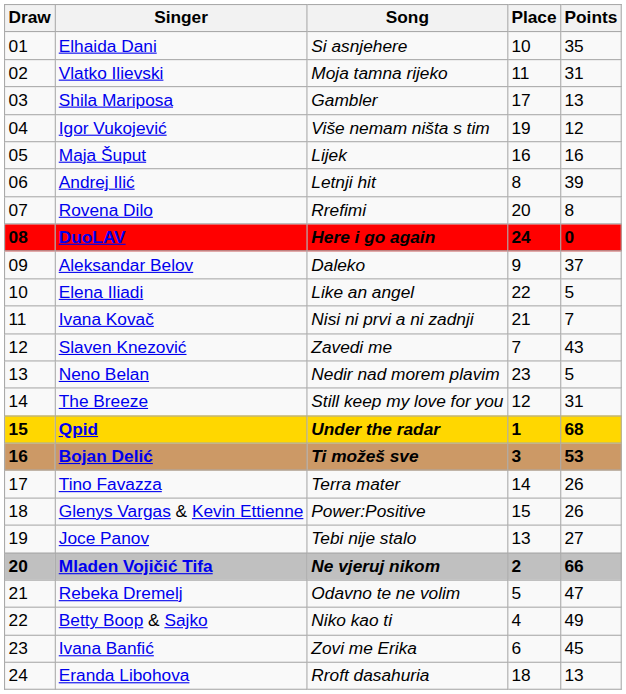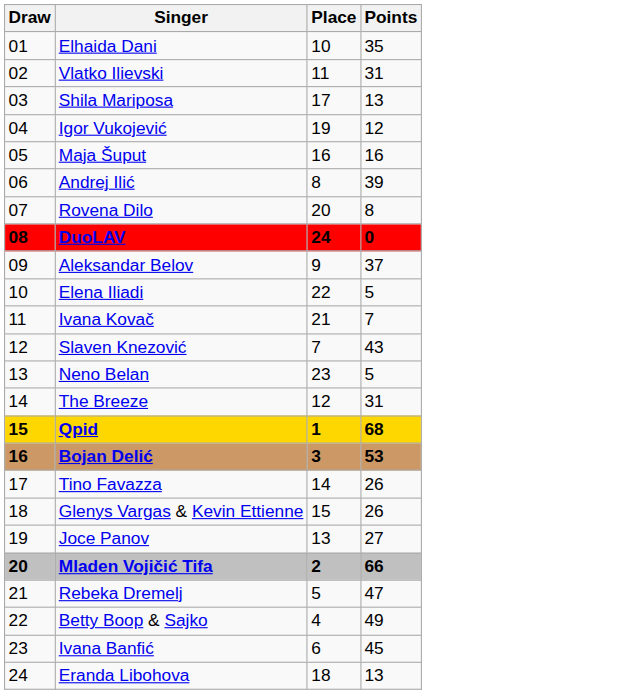 <table class="sortable wikitable">
 <tr>
 <th>Draw</th>
 <th>Singer</th>
-<th>Song</th>
 <th>Place</th>
 <th>Points</th>
 </tr>
 <tr>
 <td>01</td>
 <td> <a href='#'>Elhaida Dani</a></td>
-<td><em>Si asnjehere</em></td>
 <td>10</td>
 <td>35</td>
 </tr>
 <tr>
 <td>02</td>
 <td> <a href='#'>Vlatko Ilievski</a></td>
-<td><em>Moja tamna rijeko</em></td>
 <td>11</td>
 <td>31</td>
 </tr>
 <tr>
 <td>03</td>
 <td> <a href='#'>Shila Mariposa</a></td>
-<td><em>Gambler</em></td>
 <td>17</td>
 <td>13</td>
 </tr>
 <tr>
 <td>04</td>
 <td> <a href='#'>Igor Vukojević</a></td>
-<td><em>Više nemam ništa s tim</em></td>
 <td>19</td>
 <td>12</td>
 </tr>
 <tr>
 <td>05</td>
 <td> <a href='#'>Maja Šuput</a></td>
-<td><em>Lijek</em></td>
 <td>16</td>
 <td>16</td>
 </tr>
 <tr>
 <td>06</td>
 <td> <a href='#'>Andrej Ilić</a></td>
-<td><em>Letnji hit</em></td>
 <td>8</td>
 <td>39</td>
 </tr>
 <tr>
 <td>07</td>
 <td> <a href='#'>Rovena Dilo</a></td>
-<td><em>Rrefimi</em></td>
 <td>20</td>
 <td>8</td>
 </tr>
 <tr style="font-weight:bold; background: red;">
 <td>08</td>
 <td> <a href='#'>DuoLAV</a></td>
-<td><em>Here i go again</em></td>
 <td>24</td>
 <td>0</td>
 </tr>
 <tr>
 <td>09</td>
 <td> <a href='#'>Aleksandar Belov</a></td>
-<td><em>Daleko</em></td>
 <td>9</td>
 <td>37</td>
 </tr>
 <tr>
 <td>10</td>
 <td> <a href='#'>Elena Iliadi</a></td>
-<td><em>Like an angel</em></td>
 <td>22</td>
 <td>5</td>
 </tr>
 <tr>
 <td>11</td>
 <td> <a href='#'>Ivana Kovač</a></td>
-<td><em>Nisi ni prvi a ni zadnji</em></td>
 <td>21</td>
 <td>7</td>
 </tr>
 <tr>
 <td>12</td>
 <td> <a href='#'>Slaven Knezović</a></td>
-<td><em>Zavedi me</em></td>
 <td>7</td>
 <td>43</td>
 </tr>
 <tr>
 <td>13</td>
 <td> <a href='#'>Neno Belan</a></td>
-<td><em>Nedir nad morem plavim</em></td>
 <td>23</td>
 <td>5</td>
 </tr>
 <tr>
 <td>14</td>
 <td> <a href='#'>The Breeze</a></td>
-<td><em>Still keep my love for you</em></td>
 <td>12</td>
 <td>31</td>
 </tr>
 <tr style="font-weight:bold; background: gold;">
 <td>15</td>
 <td> <a href='#'>Qpid</a></td>
-<td><em>Under the radar</em></td>
 <td>1</td>
 <td>68</td>
 </tr>
 <tr style="font-weight:bold; background:#CC9966;">
 <td>16</td>
 <td> <a href='#'>Bojan Delić</a></td>
-<td><em>Ti možeš sve</em></td>
 <td>3</td>
 <td>53</td>
 </tr>
 <tr>
 <td>17</td>
 <td> <a href='#'>Tino Favazza</a></td>
-<td><em>Terra mater</em></td>
 <td>14</td>
 <td>26</td>
 </tr>
 <tr>
 <td>18</td>
 <td> <a href='#'>Glenys Vargas</a> &  <a href='#'>Kevin Ettienne</a></td>
-<td><em>Power:Positive</em></td>
 <td>15</td>
 <td>26</td>
 </tr>
 <tr>
 <td>19</td>
 <td> <a href='#'>Joce Panov</a></td>
-<td><em>Tebi nije stalo</em></td>
 <td>13</td>
 <td>27</td>
 </tr>
 <tr style="font-weight:bold; background: silver;">
 <td>20</td>
 <td> <a href='#'>Mladen Vojičić Tifa</a></td>
-<td><em>Ne vjeruj nikom</em></td>
 <td>2</td>
 <td>66</td>
 </tr>
 <tr>
 <td>21</td>
 <td> <a href='#'>Rebeka Dremelj</a></td>
-<td><em>Odavno te ne volim</em></td>
 <td>5</td>
 <td>47</td>
 </tr>
 <tr>
 <td>22</td>
 <td> <a href='#'>Betty Boop</a> &  <a href='#'>Sajko</a></td>
-<td><em>Niko kao ti</em></td>
 <td>4</td>
 <td>49</td>
 </tr>
 <tr>
 <td>23</td>
 <td> <a href='#'>Ivana Banfić</a></td>
-<td><em>Zovi me Erika</em></td>
 <td>6</td>
 <td>45</td>
 </tr>
 <tr>
 <td>24</td>
 <td> <a href='#'>Eranda Libohova</a></td>
-<td><em>Rroft dasahuria</em></td>
 <td>18</td>
 <td>13</td>
 </tr>
 </table>
